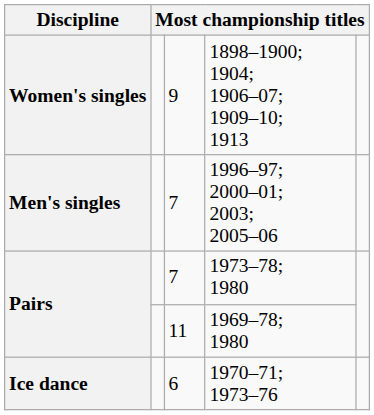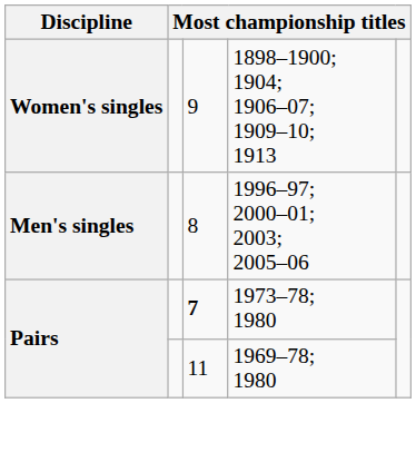 <table class="wikitable unsortable" style="text-align:left">
 <tr>
 <th scope="col">Discipline</th>
 <th colspan="4" scope="col">Most championship titles</th>
 </tr>
 <tr>
 <th scope="row" style="text-align:left">Women's singles</th>
 <td></td>
 <td>9</td>
 <td>1898–1900;<br>1904;<br>1906–07;<br>1909–10;<br>1913</td>
 <td></td>
 </tr>
 <tr>
 <th scope="row" style="text-align:left">Men's singles</th>
 <td></td>
-<td>7</td>
+<td>8</td>
 <td>1996–97;<br>2000–01;<br>2003;<br>2005–06</td>
 <td></td>
 </tr>
 <tr>
 <th rowspan="2" scope="row" style="text-align:left">Pairs</th>
 <td></td>
-<td>7</td>
+<td><strong>7</strong></td>
 <td>1973–78;<br>1980</td>
 <td rowspan="2"></td>
 </tr>
 <tr>
 <td></td>
 <td>11</td>
 <td>1969–78;<br>1980</td>
 </tr>
-<tr>
-<th scope="row" style="text-align:left">Ice dance</th>
-<td></td>
-<td>6</td>
-<td>1970–71;<br>1973–76</td>
-<td></td>
-</tr>
 </table>
